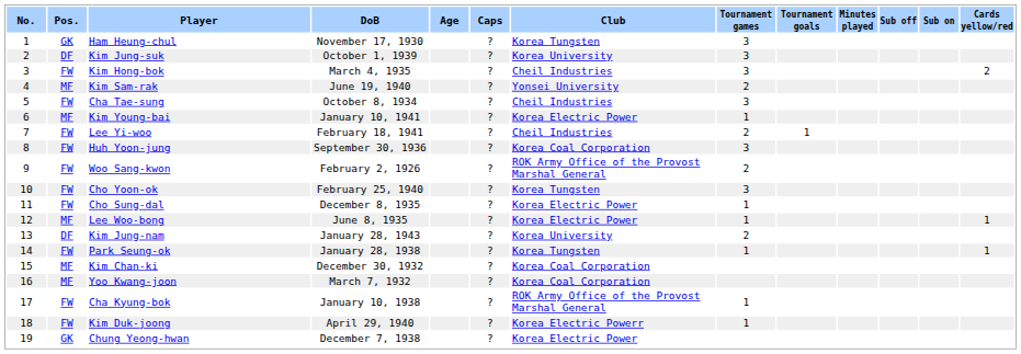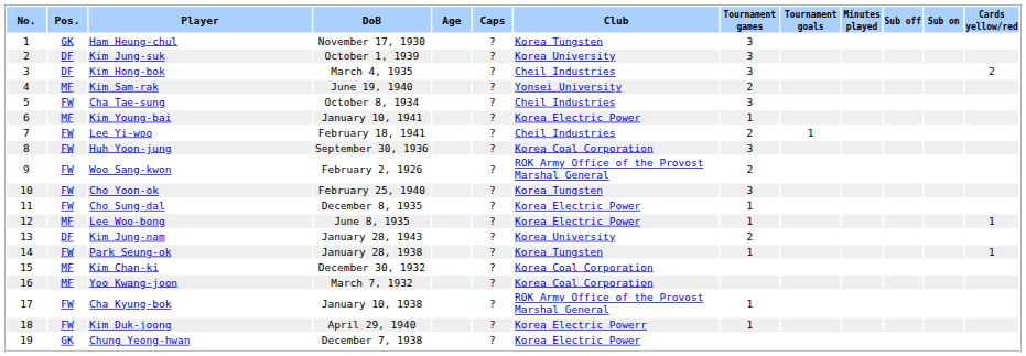 <table border="0" width="100%" style="border: 1px solid #999; background-color:#FFFFFF; text-align:center">
 <tr align="center" bgcolor="#AAD0FF">
 <th width=4%>No.</th>
 <th width=4%>Pos.</th>
 <th width=23%>Player</th>
 <th width=12%>DoB</th>
 <th width=4%>Age</th>
 <th width=4%>Caps</th>
 <th width=21%>Club</th>
 <th width=6%><small>Tournament<br>games</small></th>
 <th width=6%><small>Tournament<br>goals</small></th>
 <th width=4%><small>Minutes<br>played</small></th>
 <th width=4%><small>Sub off</small></th>
 <th width=4%><small>Sub on</small></th>
 <th width=4%><small>Cards<br>yellow/red</small></th>
 </tr>
 <tr>
 <td>1</td>
 <td><a href='#'>GK</a></td>
 <td align="left"><a href='#'>Ham Heung-chul</a></td>
 <td>November 17, 1930</td>
 <td></td>
 <td>?</td>
 <td align="left"> <a href='#'>Korea Tungsten</a></td>
 <td>3</td>
 <td></td>
 <td></td>
 <td></td>
 <td></td>
 <td></td>
 </tr>
 <tr bgcolor="#EFEFEF">
 <td>2</td>
 <td><a href='#'>DF</a></td>
 <td align="left"><a href='#'>Kim Jung-suk</a></td>
 <td>October 1, 1939</td>
 <td></td>
 <td>?</td>
 <td align="left"> <a href='#'>Korea University</a></td>
 <td>3</td>
 <td></td>
 <td></td>
 <td></td>
 <td></td>
 <td></td>
 </tr>
 <tr>
 <td>3</td>
-<td><a href='#'>FW</a></td>
+<td><a href='#'>DF</a></td>
 <td align="left"><a href='#'>Kim Hong-bok</a></td>
 <td>March 4, 1935</td>
 <td></td>
 <td>?</td>
 <td align="left"> <a href='#'>Cheil Industries</a></td>
 <td>3</td>
 <td></td>
 <td></td>
 <td></td>
 <td></td>
 <td>2</td>
 </tr>
 <tr bgcolor="#EFEFEF">
 <td>4</td>
 <td><a href='#'>MF</a></td>
 <td align="left"><a href='#'>Kim Sam-rak</a></td>
 <td>June 19, 1940</td>
 <td></td>
 <td>?</td>
 <td align="left"> <a href='#'>Yonsei University</a></td>
 <td>2</td>
 <td></td>
 <td></td>
 <td></td>
 <td></td>
 <td></td>
 </tr>
 <tr>
 <td>5</td>
 <td><a href='#'>FW</a></td>
 <td align="left"><a href='#'>Cha Tae-sung</a></td>
 <td>October 8, 1934</td>
 <td></td>
 <td>?</td>
 <td align="left"> <a href='#'>Cheil Industries</a></td>
 <td>3</td>
 <td></td>
 <td></td>
 <td></td>
 <td></td>
 <td></td>
 </tr>
 <tr bgcolor="#EFEFEF">
 <td>6</td>
 <td><a href='#'>MF</a></td>
 <td align="left"><a href='#'>Kim Young-bai</a></td>
 <td>January 10, 1941</td>
 <td></td>
 <td>?</td>
 <td align="left"> <a href='#'>Korea Electric Power</a></td>
 <td>1</td>
 <td></td>
 <td></td>
 <td></td>
 <td></td>
 <td></td>
 </tr>
 <tr>
 <td>7</td>
 <td><a href='#'>FW</a></td>
 <td align="left"><a href='#'>Lee Yi-woo</a></td>
 <td>February 18, 1941</td>
 <td></td>
 <td>?</td>
 <td align="left"> <a href='#'>Cheil Industries</a></td>
 <td>2</td>
 <td>1</td>
 <td></td>
 <td></td>
 <td></td>
 <td></td>
 </tr>
 <tr bgcolor="#EFEFEF">
 <td>8</td>
 <td><a href='#'>FW</a></td>
 <td align="left"><a href='#'>Huh Yoon-jung</a></td>
 <td>September 30, 1936</td>
 <td></td>
 <td>?</td>
 <td align="left"> <a href='#'>Korea Coal Corporation</a></td>
 <td>3</td>
 <td></td>
 <td></td>
 <td></td>
 <td></td>
 <td></td>
 </tr>
 <tr>
 <td>9</td>
 <td><a href='#'>FW</a></td>
 <td align="left"><a href='#'>Woo Sang-kwon</a></td>
 <td>February 2, 1926</td>
 <td></td>
 <td>?</td>
 <td align="left"> <a href='#'>ROK Army Office of the Provost Marshal General</a></td>
 <td>2</td>
 <td></td>
 <td></td>
 <td></td>
 <td></td>
 <td></td>
 </tr>
 <tr bgcolor="#EFEFEF">
 <td>10</td>
 <td><a href='#'>FW</a></td>
 <td align="left"><a href='#'>Cho Yoon-ok</a></td>
 <td>February 25, 1940</td>
 <td></td>
 <td>?</td>
 <td align="left"> <a href='#'>Korea Tungsten</a></td>
 <td>3</td>
 <td></td>
 <td></td>
 <td></td>
 <td></td>
 <td></td>
 </tr>
 <tr>
 <td>11</td>
 <td><a href='#'>FW</a></td>
 <td align="left"><a href='#'>Cho Sung-dal</a></td>
 <td>December 8, 1935</td>
 <td></td>
 <td>?</td>
 <td align="left"> <a href='#'>Korea Electric Power</a></td>
 <td>1</td>
 <td></td>
 <td></td>
 <td></td>
 <td></td>
 <td></td>
 </tr>
 <tr bgcolor="#EFEFEF">
 <td>12</td>
 <td><a href='#'>MF</a></td>
 <td align="left"><a href='#'>Lee Woo-bong</a></td>
 <td>June 8, 1935</td>
 <td></td>
 <td>?</td>
 <td align="left"> <a href='#'>Korea Electric Power</a></td>
 <td>1</td>
 <td></td>
 <td></td>
 <td></td>
 <td></td>
 <td>1</td>
 </tr>
 <tr>
 <td>13</td>
 <td><a href='#'>DF</a></td>
 <td align="left"><a href='#'>Kim Jung-nam</a></td>
 <td>January 28, 1943</td>
 <td></td>
 <td>?</td>
 <td align="left"> <a href='#'>Korea University</a></td>
 <td>2</td>
 <td></td>
 <td></td>
 <td></td>
 <td></td>
 <td></td>
 </tr>
 <tr bgcolor="#EFEFEF">
 <td>14</td>
 <td><a href='#'>FW</a></td>
 <td align="left"><a href='#'>Park Seung-ok</a></td>
 <td>January 28, 1938</td>
 <td></td>
 <td>?</td>
 <td align="left"> <a href='#'>Korea Tungsten</a></td>
 <td>1</td>
 <td></td>
 <td></td>
 <td></td>
 <td></td>
 <td>1</td>
 </tr>
 <tr>
 <td>15</td>
 <td><a href='#'>MF</a></td>
 <td align="left"><a href='#'>Kim Chan-ki</a></td>
 <td>December 30, 1932</td>
 <td></td>
 <td>?</td>
 <td align="left"> <a href='#'>Korea Coal Corporation</a></td>
 <td></td>
 <td></td>
 <td></td>
 <td></td>
 <td></td>
 <td></td>
 </tr>
 <tr bgcolor="#EFEFEF">
 <td>16</td>
 <td><a href='#'>MF</a></td>
 <td align="left"><a href='#'>Yoo Kwang-joon</a></td>
 <td>March 7, 1932</td>
 <td></td>
 <td>?</td>
 <td align="left"> <a href='#'>Korea Coal Corporation</a></td>
 <td></td>
 <td></td>
 <td></td>
 <td></td>
 <td></td>
 <td></td>
 </tr>
 <tr>
 <td>17</td>
 <td><a href='#'>FW</a></td>
 <td align="left"><a href='#'>Cha Kyung-bok</a></td>
 <td>January 10, 1938</td>
 <td></td>
 <td>?</td>
 <td align="left"> <a href='#'>ROK Army Office of the Provost Marshal General</a></td>
 <td>1</td>
 <td></td>
 <td></td>
 <td></td>
 <td></td>
 <td></td>
 </tr>
 <tr bgcolor="#EFEFEF">
 <td>18</td>
 <td><a href='#'>FW</a></td>
 <td align="left"><a href='#'>Kim Duk-joong</a></td>
 <td>April 29, 1940</td>
 <td></td>
 <td>?</td>
 <td align="left"> <a href='#'>Korea Electric Powerr</a></td>
 <td>1</td>
 <td></td>
 <td></td>
 <td></td>
 <td></td>
 <td></td>
 </tr>
 <tr>
 <td>19</td>
 <td><a href='#'>GK</a></td>
 <td align="left"><a href='#'>Chung Yeong-hwan</a></td>
 <td>December 7, 1938</td>
 <td></td>
 <td>?</td>
 <td align="left"> <a href='#'>Korea Electric Power</a></td>
 <td></td>
 <td></td>
 <td></td>
 <td></td>
 <td></td>
 <td></td>
 </tr>
 <tr>
 </tr>
 </table>
